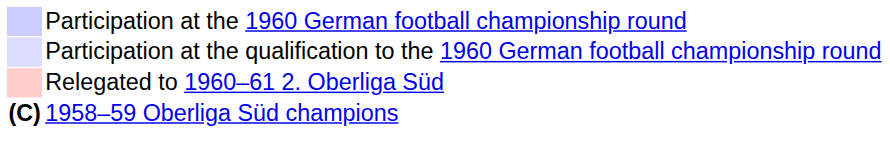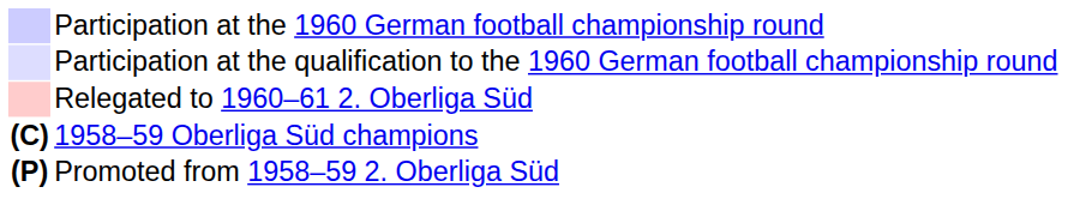 <table style="border: 1px solid #ffffff; background-color: #ffffff" cellspacing="1" cellpadding="1">
 <tr>
 <td bgcolor="#ccccff" width="20"></td>
 <td>Participation at the <a href='#'>1960 German football championship round</a></td>
 </tr>
 <tr>
 <td bgcolor="#ddddff" width="20"></td>
 <td>Participation at the qualification to the <a href='#'>1960 German football championship round</a></td>
 </tr>
 <tr>
 <td bgcolor="#ffcccc"></td>
 <td>Relegated to <a href='#'>1960–61 2. Oberliga Süd</a></td>
 </tr>
 <tr>
 <th>(C)</th>
 <td><a href='#'>1958–59 Oberliga Süd champions</a></td>
 </tr>
+<tr>
+<th>(P)</th>
+<td>Promoted from <a href='#'>1958–59 2. Oberliga Süd</a></td>
+</tr>
 </table>
